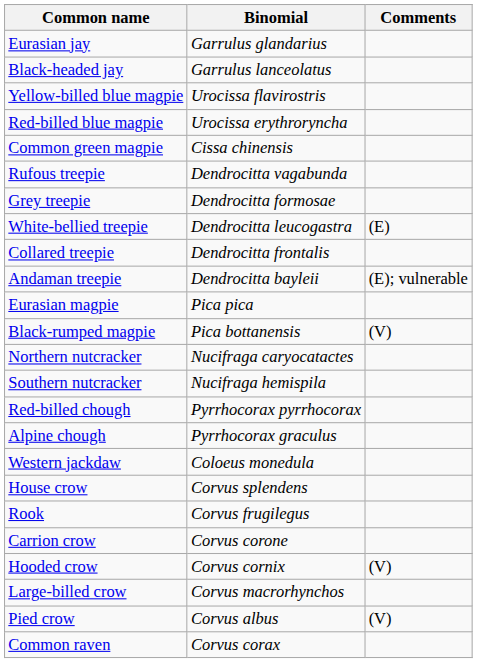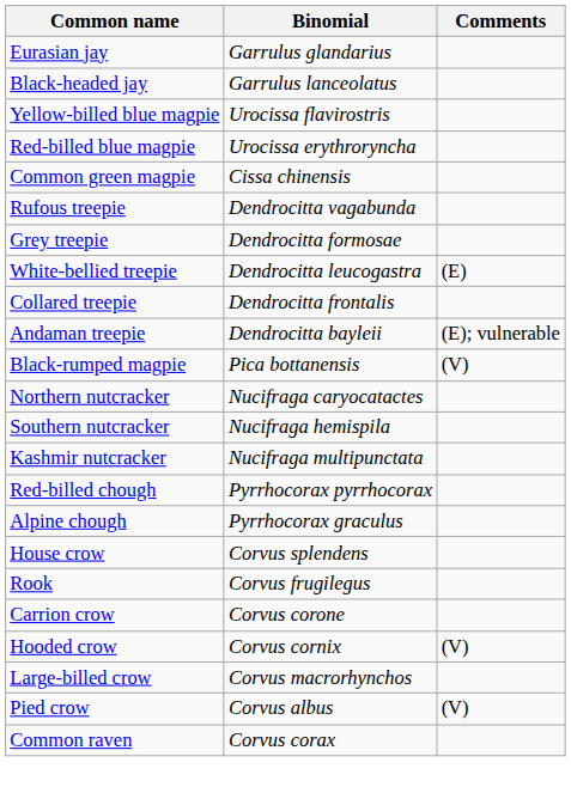 <table class="wikitable">
 <tr>
 <th>Common name</th>
 <th>Binomial</th>
 <th>Comments</th>
 </tr>
 <tr>
 <td><a href='#'>Eurasian jay</a></td>
 <td><em>Garrulus glandarius</em></td>
 <td></td>
 </tr>
 <tr>
 <td><a href='#'>Black-headed jay</a></td>
 <td><em>Garrulus lanceolatus</em></td>
 <td></td>
 </tr>
 <tr>
 <td><a href='#'>Yellow-billed blue magpie</a></td>
 <td><em>Urocissa flavirostris</em></td>
 <td></td>
 </tr>
 <tr>
 <td><a href='#'>Red-billed blue magpie</a></td>
 <td><em>Urocissa erythroryncha</em></td>
 <td></td>
 </tr>
 <tr>
 <td><a href='#'>Common green magpie</a></td>
 <td><em>Cissa chinensis</em></td>
 <td></td>
 </tr>
 <tr>
 <td><a href='#'>Rufous treepie</a></td>
 <td><em>Dendrocitta vagabunda</em></td>
 <td></td>
 </tr>
 <tr>
 <td><a href='#'>Grey treepie</a></td>
 <td><em>Dendrocitta formosae</em></td>
 <td></td>
 </tr>
 <tr>
 <td><a href='#'>White-bellied treepie</a></td>
 <td><em>Dendrocitta leucogastra</em></td>
 <td>(E)</td>
 </tr>
 <tr>
 <td><a href='#'>Collared treepie</a></td>
 <td><em>Dendrocitta frontalis</em></td>
 <td></td>
 </tr>
 <tr>
 <td><a href='#'>Andaman treepie</a></td>
 <td><em>Dendrocitta bayleii</em></td>
 <td>(E); vulnerable</td>
 </tr>
 <tr>
-<td><a href='#'>Eurasian magpie</a></td>
-<td><em>Pica pica</em></td>
-<td></td>
-</tr>
-<tr>
 <td><a href='#'>Black-rumped magpie</a></td>
 <td><em>Pica bottanensis</em></td>
 <td>(V)</td>
 </tr>
 <tr>
 <td><a href='#'>Northern nutcracker</a></td>
 <td><em>Nucifraga caryocatactes</em></td>
 <td></td>
 </tr>
 <tr>
 <td><a href='#'>Southern nutcracker</a></td>
 <td><em>Nucifraga hemispila</em></td>
 <td></td>
 </tr>
 <tr>
+<td><a href='#'>Kashmir nutcracker</a></td>
+<td><em>Nucifraga multipunctata</em></td>
+<td></td>
+</tr>
+<tr>
 <td><a href='#'>Red-billed chough</a></td>
 <td><em>Pyrrhocorax pyrrhocorax</em></td>
 <td></td>
 </tr>
 <tr>
 <td><a href='#'>Alpine chough</a></td>
 <td><em>Pyrrhocorax graculus</em></td>
-<td></td>
-</tr>
-<tr>
-<td><a href='#'>Western jackdaw</a></td>
-<td><em>Coloeus monedula</em></td>
 <td></td>
 </tr>
 <tr>
 <td><a href='#'>House crow</a></td>
 <td><em>Corvus splendens</em></td>
 <td></td>
 </tr>
 <tr>
 <td><a href='#'>Rook</a></td>
 <td><em>Corvus frugilegus</em></td>
 <td></td>
 </tr>
 <tr>
 <td><a href='#'>Carrion crow</a></td>
 <td><em>Corvus corone</em></td>
 <td></td>
 </tr>
 <tr>
 <td><a href='#'>Hooded crow</a></td>
 <td><em>Corvus cornix</em></td>
 <td>(V)</td>
 </tr>
 <tr>
 <td><a href='#'>Large-billed crow</a></td>
 <td><em>Corvus macrorhynchos</em></td>
 <td></td>
 </tr>
 <tr>
 <td><a href='#'>Pied crow</a></td>
 <td><em>Corvus albus</em></td>
 <td>(V)</td>
 </tr>
 <tr>
 <td><a href='#'>Common raven</a></td>
 <td><em>Corvus corax</em></td>
 <td></td>
 </tr>
 </table>
